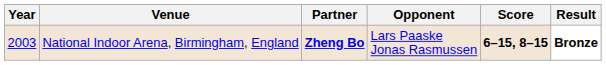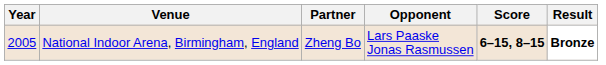 <table class="sortable wikitable" style="font-size: 90%;">
 <tr>
 <th>Year</th>
 <th>Venue</th>
 <th>Partner</th>
 <th>Opponent</th>
 <th>Score</th>
 <th>Result</th>
 </tr>
 <tr style="background:#F3E6D7">
-<td align="center"><a href='#'>2003</a></td>
+<td align="center"><a href='#'>2005</a></td>
 <td align="left"><a href='#'>National Indoor Arena</a>, <a href='#'>Birmingham</a>, <a href='#'>England</a></td>
-<td align="left"><strong> <a href='#'>Zheng Bo</a></strong></td>
+<td align="left"> <a href='#'>Zheng Bo</a></td>
 <td align="left"> <a href='#'>Lars Paaske</a> <br>  <a href='#'>Jonas Rasmussen</a></td>
 <td align="left"><strong>6–15, 8–15</strong></td>
 <td style="text-align:left; background:white"> <strong>Bronze</strong></td>
 </tr>
 </table>
